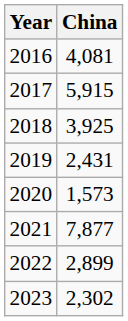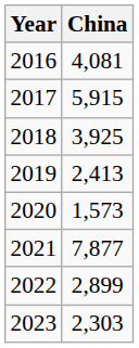 <table class="wikitable" style="font-size:97%;text-align:center">
 <tr>
 <th>Year</th>
 <th>China</th>
 </tr>
 <tr>
 <td>2016</td>
 <td>4,081</td>
 </tr>
 <tr>
 <td>2017</td>
 <td>5,915</td>
 </tr>
 <tr>
 <td>2018</td>
 <td>3,925</td>
 </tr>
 <tr>
 <td>2019</td>
-<td>2,431</td>
+<td>2,413</td>
 </tr>
 <tr>
 <td>2020</td>
 <td>1,573</td>
 </tr>
 <tr>
 <td>2021</td>
 <td>7,877</td>
 </tr>
 <tr>
 <td>2022</td>
 <td>2,899</td>
 </tr>
 <tr>
 <td>2023</td>
-<td>2,302</td>
+<td>2,303</td>
 </tr>
 </table>
